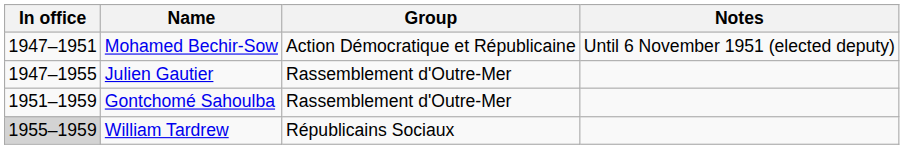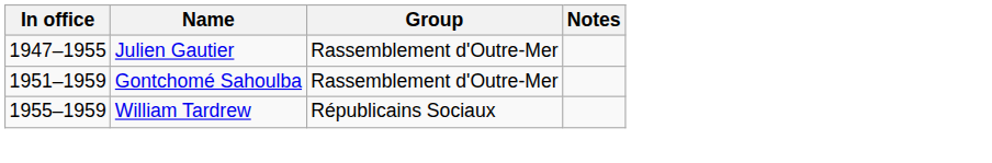 <table Class="wikitable sortable">
 <tr>
 <th>In office</th>
 <th>Name</th>
 <th>Group</th>
 <th>Notes</th>
-</tr>
-<tr>
-<td>1947–1951</td>
-<td><a href='#'>Mohamed Bechir-Sow</a></td>
-<td>Action Démocratique et Républicaine</td>
-<td>Until 6 November 1951 (elected deputy)</td>
 </tr>
 <tr>
 <td>1947–1955</td>
 <td><a href='#'>Julien Gautier</a></td>
 <td>Rassemblement d'Outre-Mer</td>
 <td></td>
 </tr>
 <tr>
 <td>1951–1959</td>
 <td><a href='#'>Gontchomé Sahoulba</a></td>
 <td>Rassemblement d'Outre-Mer</td>
 <td></td>
 </tr>
 <tr>
-<td style="background: lightgrey;">1955–1959</td>
+<td>1955–1959</td>
 <td><a href='#'>William Tardrew</a></td>
 <td>Républicains Sociaux</td>
 <td></td>
 </tr>
 </table>
